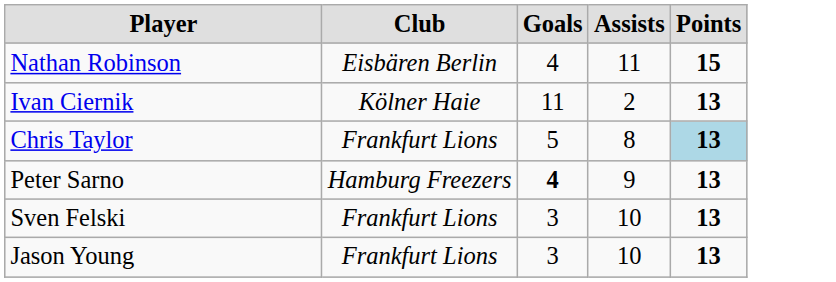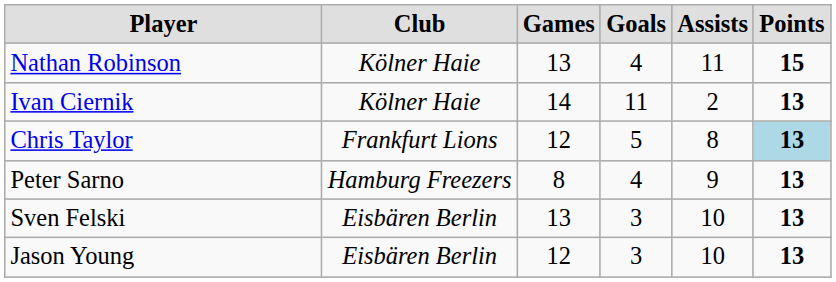 <table class="wikitable">
 <tr align="center">
 <td width="200" bgcolor="#dfdfdf"><strong>Player</strong></td>
 <td bgcolor="#dfdfdf"><strong>Club</strong></td>
+<td bgcolor="#dfdfdf"><strong>Games</strong></td>
 <td bgcolor="#dfdfdf"><strong>Goals</strong></td>
 <td bgcolor="#dfdfdf"><strong>Assists</strong></td>
 <td bgcolor="#dfdfdf"><strong>Points</strong></td>
 </tr>
 <tr align="center">
 <td align="left"> <a href='#'>Nathan Robinson</a></td>
-<td><em>Eisbären Berlin</em></td>
+<td><em>Kölner Haie</em></td>
+<td>13</td>
 <td>4</td>
 <td>11</td>
 <td><strong>15</strong></td>
 </tr>
 <tr align="center">
 <td align="left"> <a href='#'>Ivan Ciernik</a></td>
 <td><em>Kölner Haie</em></td>
+<td>14</td>
 <td>11</td>
 <td>2</td>
 <td><strong>13</strong></td>
 </tr>
 <tr align="center">
 <td align="left"> <a href='#'>Chris Taylor</a></td>
 <td><em>Frankfurt Lions</em></td>
+<td>12</td>
 <td>5</td>
 <td>8</td>
 <td style="background: lightblue;"><strong>13</strong></td>
 </tr>
 <tr align="center">
 <td align="left"> Peter Sarno</td>
 <td><em>Hamburg Freezers</em></td>
-<td><strong>4</strong></td>
+<td>8</td>
+<td>4</td>
 <td>9</td>
 <td><strong>13</strong></td>
 </tr>
 <tr align="center">
 <td align="left"> Sven Felski</td>
-<td><em>Frankfurt Lions</em></td>
+<td><em>Eisbären Berlin</em></td>
+<td>13</td>
 <td>3</td>
 <td>10</td>
 <td><strong>13</strong></td>
 </tr>
 <tr align="center">
 <td align="left"> Jason Young</td>
-<td><em>Frankfurt Lions</em></td>
+<td><em>Eisbären Berlin</em></td>
+<td>12</td>
 <td>3</td>
 <td>10</td>
 <td><strong>13</strong></td>
 </tr>
 </table>
